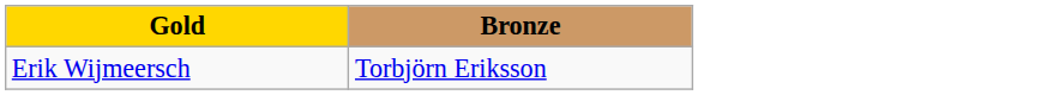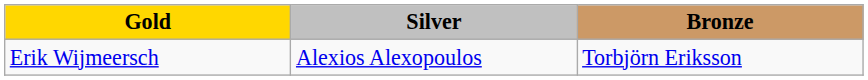 <table class="wikitable" style="text-align:left">
 <tr align="center">
 <td width=200 bgcolor=gold><strong>Gold</strong></td>
+<td width=200 bgcolor=silver><strong>Silver</strong></td>
 <td width=200 bgcolor=CC9966><strong>Bronze</strong></td>
 </tr>
 <tr>
 <td><a href='#'>Erik Wijmeersch</a><br><em></em></td>
+<td><a href='#'>Alexios Alexopoulos</a><br><em></em></td>
 <td><a href='#'>Torbjörn Eriksson</a><br><em></em></td>
 </tr>
 </table>
